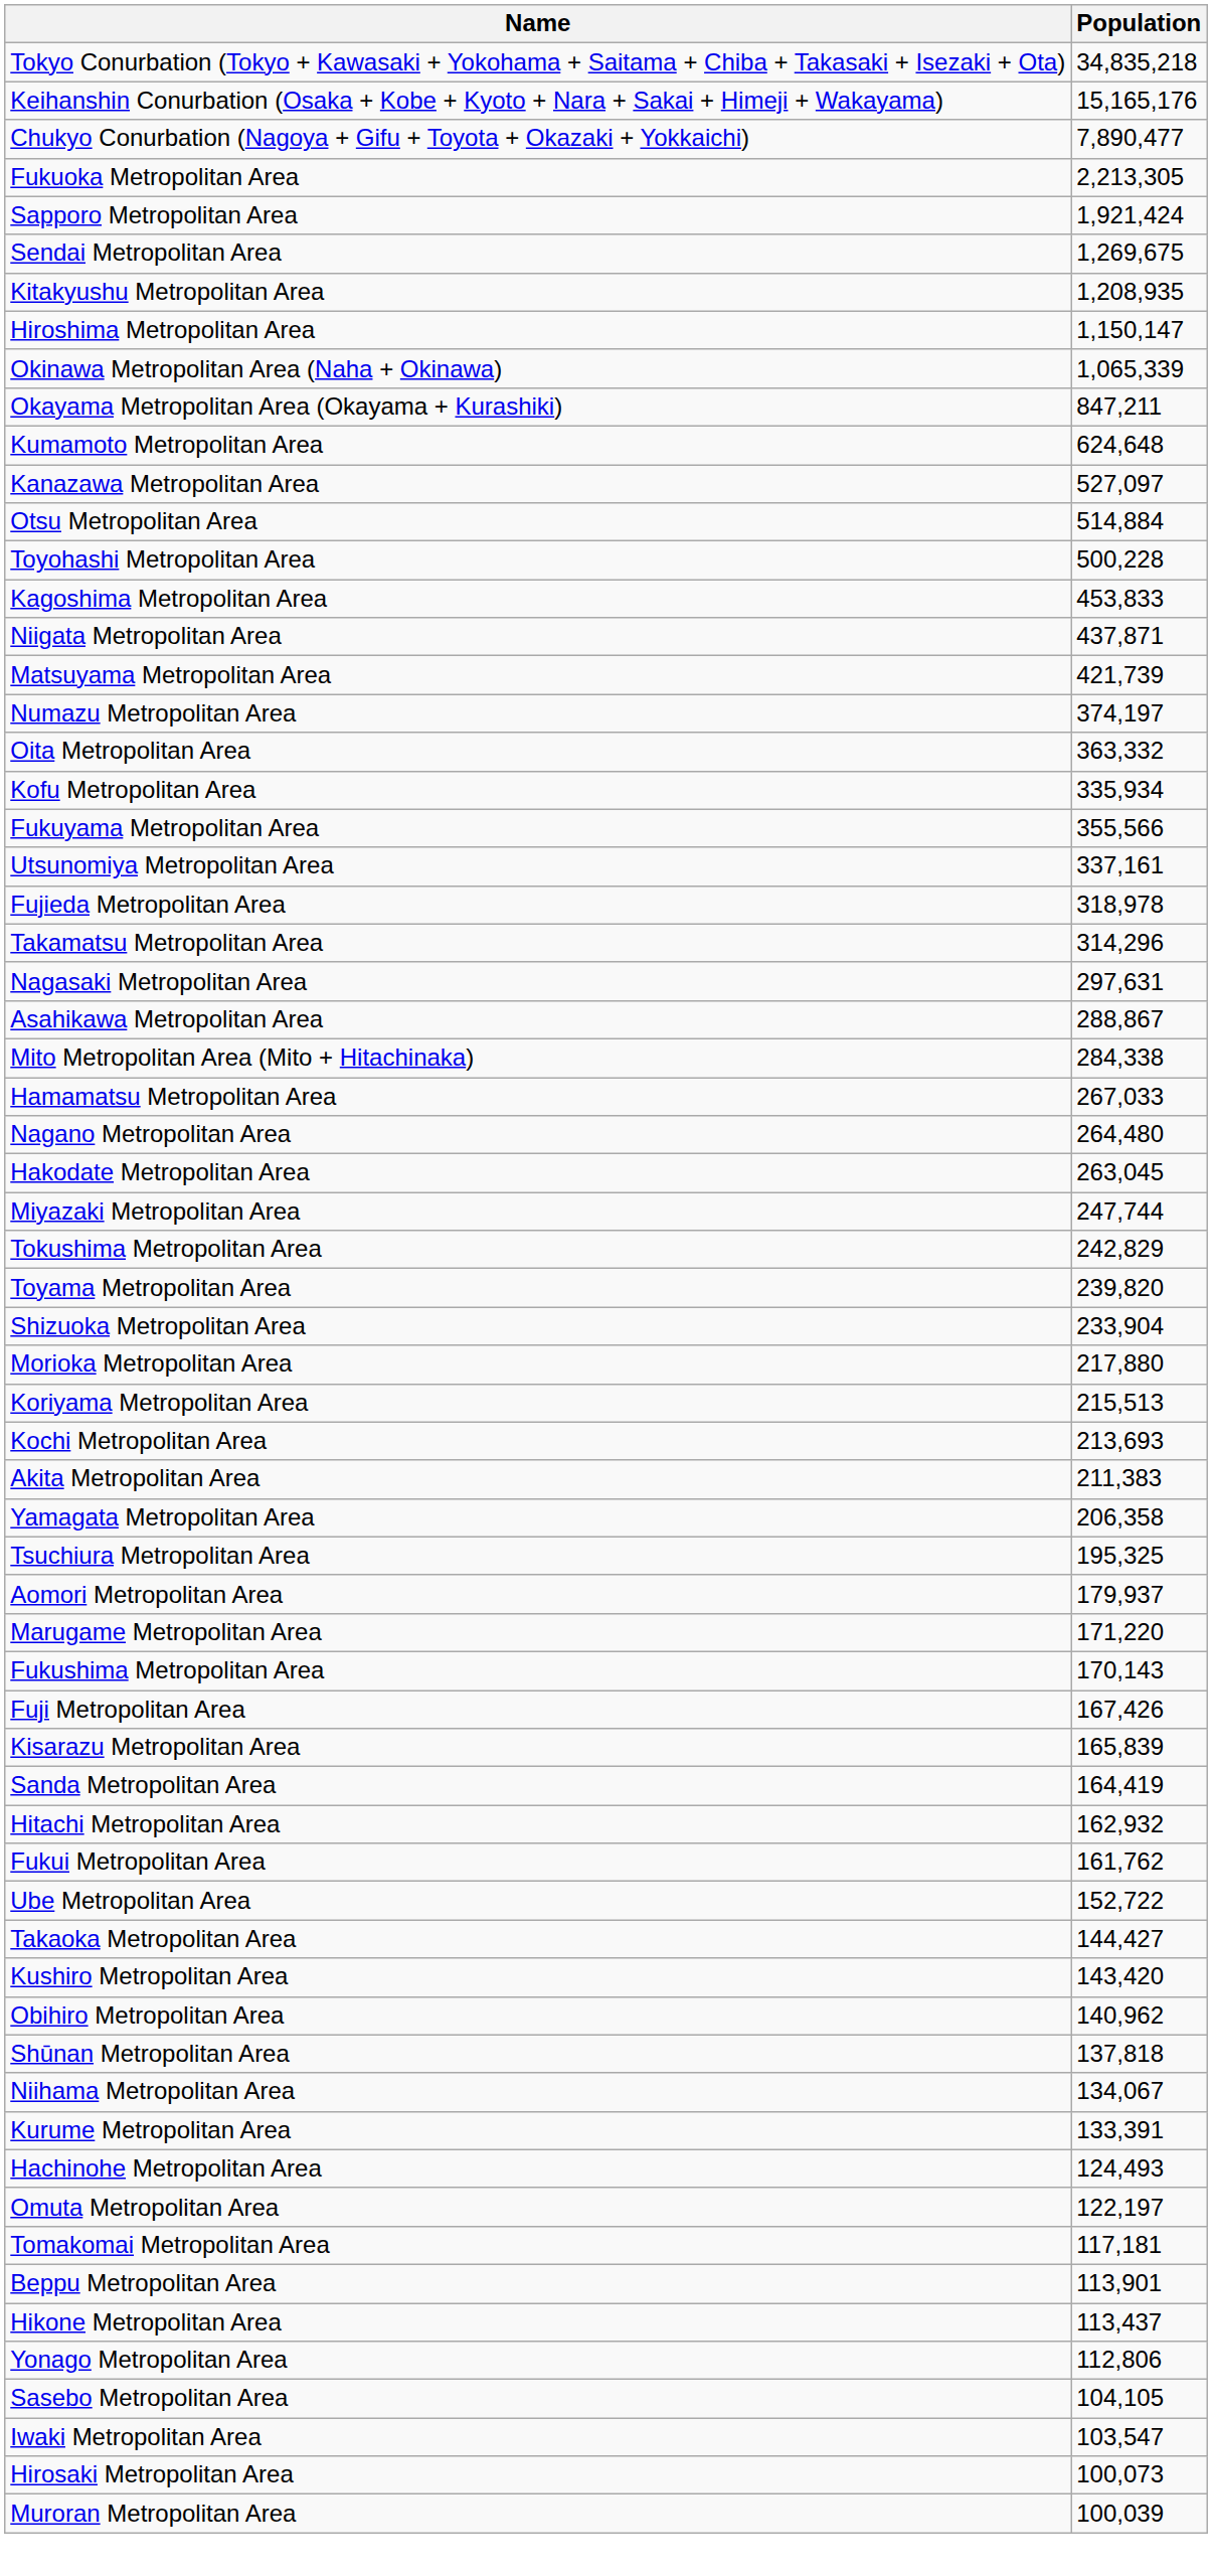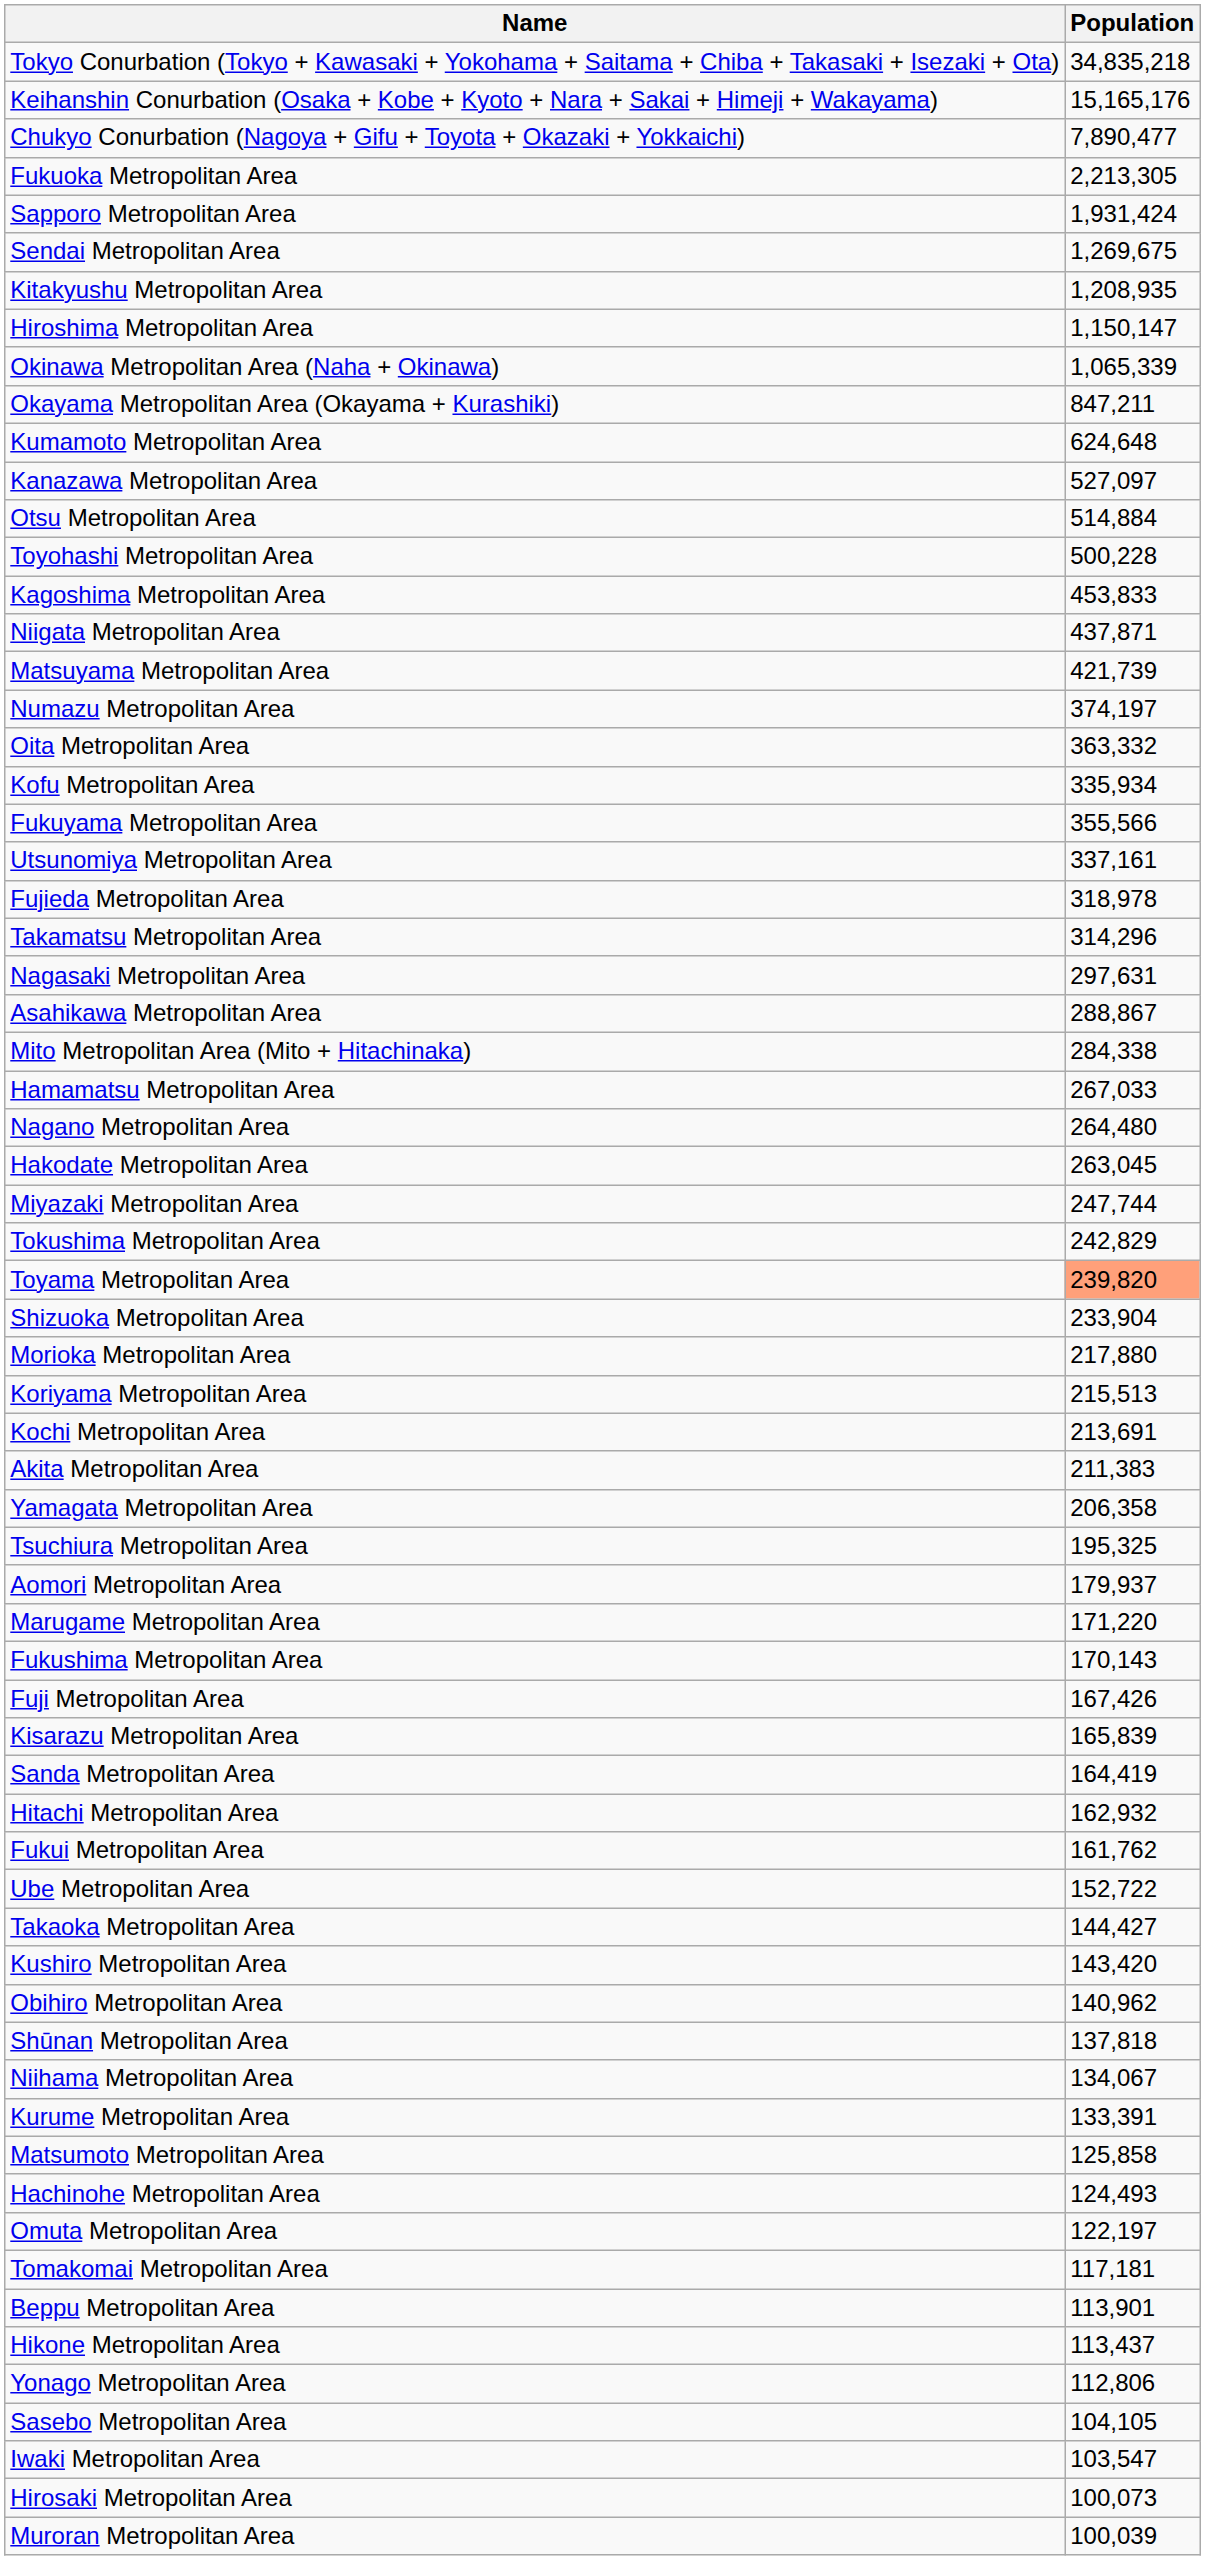 <table class="wikitable sortable">
 <tr>
 <th>Name</th>
 <th>Population</th>
 </tr>
 <tr>
 <td><a href='#'>Tokyo</a> Conurbation (<a href='#'>Tokyo</a> + <a href='#'>Kawasaki</a> + <a href='#'>Yokohama</a> + <a href='#'>Saitama</a> + <a href='#'>Chiba</a> + <a href='#'>Takasaki</a> + <a href='#'>Isezaki</a> + <a href='#'>Ota</a>)</td>
 <td>34,835,218</td>
 </tr>
 <tr>
 <td><a href='#'>Keihanshin</a> Conurbation (<a href='#'>Osaka</a> + <a href='#'>Kobe</a> + <a href='#'>Kyoto</a> + <a href='#'>Nara</a> + <a href='#'>Sakai</a> + <a href='#'>Himeji</a> + <a href='#'>Wakayama</a>)</td>
 <td>15,165,176</td>
 </tr>
 <tr>
 <td><a href='#'>Chukyo</a> Conurbation (<a href='#'>Nagoya</a> + <a href='#'>Gifu</a> + <a href='#'>Toyota</a> + <a href='#'>Okazaki</a> + <a href='#'>Yokkaichi</a>)</td>
 <td>7,890,477</td>
 </tr>
 <tr>
 <td><a href='#'>Fukuoka</a> Metropolitan Area</td>
 <td>2,213,305</td>
 </tr>
 <tr>
 <td><a href='#'>Sapporo</a> Metropolitan Area</td>
-<td>1,921,424</td>
+<td>1,931,424</td>
 </tr>
 <tr>
 <td><a href='#'>Sendai</a> Metropolitan Area</td>
 <td>1,269,675</td>
 </tr>
 <tr>
 <td><a href='#'>Kitakyushu</a> Metropolitan Area</td>
 <td>1,208,935</td>
 </tr>
 <tr>
 <td><a href='#'>Hiroshima</a> Metropolitan Area</td>
 <td>1,150,147</td>
 </tr>
 <tr>
 <td><a href='#'>Okinawa</a> Metropolitan Area (<a href='#'>Naha</a> + <a href='#'>Okinawa</a>)</td>
 <td>1,065,339</td>
 </tr>
 <tr>
 <td><a href='#'>Okayama</a> Metropolitan Area (Okayama + <a href='#'>Kurashiki</a>)</td>
 <td>847,211</td>
 </tr>
 <tr>
 <td><a href='#'>Kumamoto</a> Metropolitan Area</td>
 <td>624,648</td>
 </tr>
 <tr>
 <td><a href='#'>Kanazawa</a> Metropolitan Area</td>
 <td>527,097</td>
 </tr>
 <tr>
 <td><a href='#'>Otsu</a> Metropolitan Area</td>
 <td>514,884</td>
 </tr>
 <tr>
 <td><a href='#'>Toyohashi</a> Metropolitan Area</td>
 <td>500,228</td>
 </tr>
 <tr>
 <td><a href='#'>Kagoshima</a> Metropolitan Area</td>
 <td>453,833</td>
 </tr>
 <tr>
 <td><a href='#'>Niigata</a> Metropolitan Area</td>
 <td>437,871</td>
 </tr>
 <tr>
 <td><a href='#'>Matsuyama</a> Metropolitan Area</td>
 <td>421,739</td>
 </tr>
 <tr>
 <td><a href='#'>Numazu</a> Metropolitan Area</td>
 <td>374,197</td>
 </tr>
 <tr>
 <td><a href='#'>Oita</a> Metropolitan Area</td>
 <td>363,332</td>
 </tr>
 <tr>
 <td><a href='#'>Kofu</a> Metropolitan Area</td>
 <td>335,934</td>
 </tr>
 <tr>
 <td><a href='#'>Fukuyama</a> Metropolitan Area</td>
 <td>355,566</td>
 </tr>
 <tr>
 <td><a href='#'>Utsunomiya</a> Metropolitan Area</td>
 <td>337,161</td>
 </tr>
 <tr>
 <td><a href='#'>Fujieda</a> Metropolitan Area</td>
 <td>318,978</td>
 </tr>
 <tr>
 <td><a href='#'>Takamatsu</a> Metropolitan Area</td>
 <td>314,296</td>
 </tr>
 <tr>
 <td><a href='#'>Nagasaki</a> Metropolitan Area</td>
 <td>297,631</td>
 </tr>
 <tr>
 <td><a href='#'>Asahikawa</a> Metropolitan Area</td>
 <td>288,867</td>
 </tr>
 <tr>
 <td><a href='#'>Mito</a> Metropolitan Area (Mito + <a href='#'>Hitachinaka</a>)</td>
 <td>284,338</td>
 </tr>
 <tr>
 <td><a href='#'>Hamamatsu</a> Metropolitan Area</td>
 <td>267,033</td>
 </tr>
 <tr>
 <td><a href='#'>Nagano</a> Metropolitan Area</td>
 <td>264,480</td>
 </tr>
 <tr>
 <td><a href='#'>Hakodate</a> Metropolitan Area</td>
 <td>263,045</td>
 </tr>
 <tr>
 <td><a href='#'>Miyazaki</a> Metropolitan Area</td>
 <td>247,744</td>
 </tr>
 <tr>
 <td><a href='#'>Tokushima</a> Metropolitan Area</td>
 <td>242,829</td>
 </tr>
 <tr>
 <td><a href='#'>Toyama</a> Metropolitan Area</td>
-<td>239,820</td>
+<td style="background: lightsalmon;">239,820</td>
 </tr>
 <tr>
 <td><a href='#'>Shizuoka</a> Metropolitan Area</td>
 <td>233,904</td>
 </tr>
 <tr>
 <td><a href='#'>Morioka</a> Metropolitan Area</td>
 <td>217,880</td>
 </tr>
 <tr>
 <td><a href='#'>Koriyama</a> Metropolitan Area</td>
 <td>215,513</td>
 </tr>
 <tr>
 <td><a href='#'>Kochi</a> Metropolitan Area</td>
-<td>213,693</td>
+<td>213,691</td>
 </tr>
 <tr>
 <td><a href='#'>Akita</a> Metropolitan Area</td>
 <td>211,383</td>
 </tr>
 <tr>
 <td><a href='#'>Yamagata</a> Metropolitan Area</td>
 <td>206,358</td>
 </tr>
 <tr>
 <td><a href='#'>Tsuchiura</a> Metropolitan Area</td>
 <td>195,325</td>
 </tr>
 <tr>
 <td><a href='#'>Aomori</a> Metropolitan Area</td>
 <td>179,937</td>
 </tr>
 <tr>
 <td><a href='#'>Marugame</a> Metropolitan Area</td>
 <td>171,220</td>
 </tr>
 <tr>
 <td><a href='#'>Fukushima</a> Metropolitan Area</td>
 <td>170,143</td>
 </tr>
 <tr>
 <td><a href='#'>Fuji</a> Metropolitan Area</td>
 <td>167,426</td>
 </tr>
 <tr>
 <td><a href='#'>Kisarazu</a> Metropolitan Area</td>
 <td>165,839</td>
 </tr>
 <tr>
 <td><a href='#'>Sanda</a> Metropolitan Area</td>
 <td>164,419</td>
 </tr>
 <tr>
 <td><a href='#'>Hitachi</a> Metropolitan Area</td>
 <td>162,932</td>
 </tr>
 <tr>
 <td><a href='#'>Fukui</a> Metropolitan Area</td>
 <td>161,762</td>
 </tr>
 <tr>
 <td><a href='#'>Ube</a> Metropolitan Area</td>
 <td>152,722</td>
 </tr>
 <tr>
 <td><a href='#'>Takaoka</a> Metropolitan Area</td>
 <td>144,427</td>
 </tr>
 <tr>
 <td><a href='#'>Kushiro</a> Metropolitan Area</td>
 <td>143,420</td>
 </tr>
 <tr>
 <td><a href='#'>Obihiro</a> Metropolitan Area</td>
 <td>140,962</td>
 </tr>
 <tr>
 <td><a href='#'>Shūnan</a> Metropolitan Area</td>
 <td>137,818</td>
 </tr>
 <tr>
 <td><a href='#'>Niihama</a> Metropolitan Area</td>
 <td>134,067</td>
 </tr>
 <tr>
 <td><a href='#'>Kurume</a> Metropolitan Area</td>
 <td>133,391</td>
 </tr>
 <tr>
+<td><a href='#'>Matsumoto</a> Metropolitan Area</td>
+<td>125,858</td>
+</tr>
+<tr>
 <td><a href='#'>Hachinohe</a> Metropolitan Area</td>
 <td>124,493</td>
 </tr>
 <tr>
 <td><a href='#'>Omuta</a> Metropolitan Area</td>
 <td>122,197</td>
 </tr>
 <tr>
 <td><a href='#'>Tomakomai</a> Metropolitan Area</td>
 <td>117,181</td>
 </tr>
 <tr>
 <td><a href='#'>Beppu</a> Metropolitan Area</td>
 <td>113,901</td>
 </tr>
 <tr>
 <td><a href='#'>Hikone</a> Metropolitan Area</td>
 <td>113,437</td>
 </tr>
 <tr>
 <td><a href='#'>Yonago</a> Metropolitan Area</td>
 <td>112,806</td>
 </tr>
 <tr>
 <td><a href='#'>Sasebo</a> Metropolitan Area</td>
 <td>104,105</td>
 </tr>
 <tr>
 <td><a href='#'>Iwaki</a> Metropolitan Area</td>
 <td>103,547</td>
 </tr>
 <tr>
 <td><a href='#'>Hirosaki</a> Metropolitan Area</td>
 <td>100,073</td>
 </tr>
 <tr>
 <td><a href='#'>Muroran</a> Metropolitan Area</td>
 <td>100,039</td>
 </tr>
 </table>
